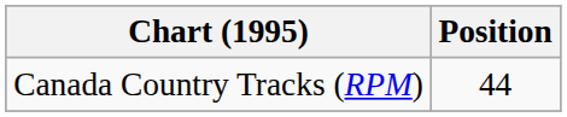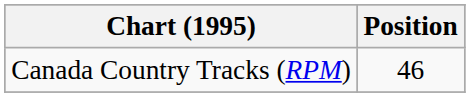 <table class="wikitable sortable">
 <tr>
 <th scope="col">Chart (1995)</th>
 <th scope="col">Position</th>
 </tr>
 <tr>
 <td>Canada Country Tracks (<em><a href='#'>RPM</a></em>)</td>
-<td align="center">44</td>
+<td align="center">46</td>
 </tr>
 </table>
